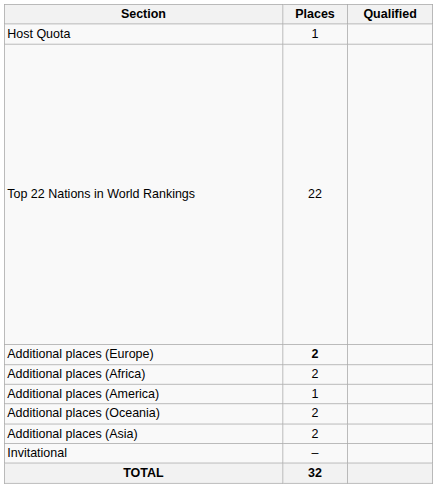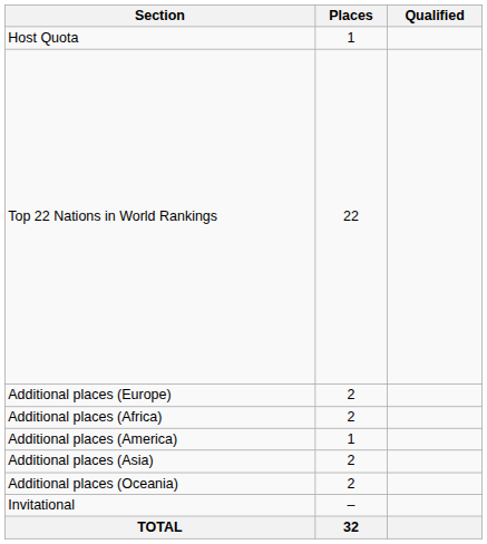 <table class="wikitable" width=550>
 <tr>
 <th>Section</th>
 <th>Places</th>
 <th>Qualified</th>
 </tr>
 <tr>
 <td>Host Quota</td>
 <td align="center">1</td>
 <td></td>
 </tr>
 <tr>
 <td>Top 22 Nations in World Rankings</td>
 <td align="center">22</td>
 <td><br><br><br><br><br><br><br><br><br><br><br><br><br><br><br><br><br><br><br><br><br></td>
 </tr>
 <tr>
 <td>Additional places (Europe)</td>
-<td align="center"><strong>2</strong></td>
+<td align="center">2</td>
 <td><br></td>
 </tr>
 <tr>
 <td>Additional places (Africa)</td>
 <td align="center">2</td>
 <td><br></td>
 </tr>
 <tr>
 <td>Additional places (America)</td>
 <td align="center">1</td>
 <td></td>
 </tr>
 <tr>
-<td>Additional places (Oceania)</td>
+<td>Additional places (Asia)</td>
 <td align="center">2</td>
 <td><br></td>
 </tr>
 <tr>
-<td>Additional places (Asia)</td>
+<td>Additional places (Oceania)</td>
 <td align="center">2</td>
 <td><br></td>
 </tr>
 <tr>
 <td>Invitational</td>
 <td align="center">–</td>
 <td></td>
 </tr>
 <tr>
 <th>TOTAL</th>
 <th>32</th>
 <th></th>
 </tr>
 </table>
